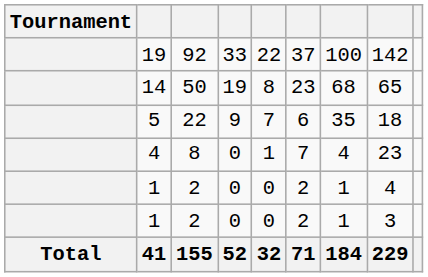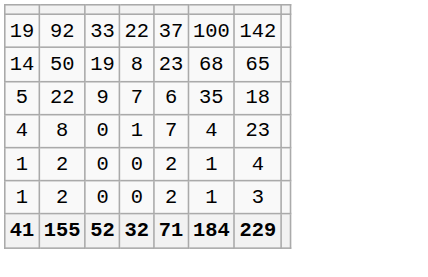 <table class="wikitable plainrowheaders sortable">
 <tr>
-<th>Tournament</th>
 <th scope=col></th>
 <th scope=col></th>
 <th scope=col></th>
 <th scope=col></th>
 <th scope=col></th>
 <th scope=col></th>
 <th scope=col></th>
 <th scope=col></th>
 </tr>
 <tr>
-<th scope=row align=left></th>
 <td align=center>19</td>
 <td align=center>92</td>
 <td align=center>33</td>
 <td align=center>22</td>
 <td align=center>37</td>
 <td align=center>100</td>
 <td align=center>142</td>
 <td align=center></td>
 </tr>
 <tr>
-<th scope=row align=left></th>
 <td align=center>14</td>
 <td align=center>50</td>
 <td align=center>19</td>
 <td align=center>8</td>
 <td align=center>23</td>
 <td align=center>68</td>
 <td align=center>65</td>
 <td align=center></td>
 </tr>
 <tr>
-<th scope=row align=left></th>
 <td align=center>5</td>
 <td align=center>22</td>
 <td align=center>9</td>
 <td align=center>7</td>
 <td align=center>6</td>
 <td align=center>35</td>
 <td align=center>18</td>
 <td align=center></td>
 </tr>
 <tr>
-<th scope=row align=left></th>
 <td align=center>4</td>
 <td align=center>8</td>
 <td align=center>0</td>
 <td align=center>1</td>
 <td align=center>7</td>
 <td align=center>4</td>
 <td align=center>23</td>
 <td align=center></td>
 </tr>
 <tr>
-<th scope=row align=left></th>
 <td align=center>1</td>
 <td align=center>2</td>
 <td align=center>0</td>
 <td align=center>0</td>
 <td align=center>2</td>
 <td align=center>1</td>
 <td align=center>4</td>
 <td align=center></td>
 </tr>
 <tr>
-<th scope=row align=left></th>
 <td align=center>1</td>
 <td align=center>2</td>
 <td align=center>0</td>
 <td align=center>0</td>
 <td align=center>2</td>
 <td align=center>1</td>
 <td align=center>3</td>
 <td align=center></td>
 </tr>
 <tr class=sortbottom>
-<th scope=row><strong>Total</strong></th>
 <th align=center>41</th>
 <th align=center>155</th>
 <th align=center>52</th>
 <th align=center>32</th>
 <th align=center>71</th>
 <th align=center>184</th>
 <th align=center>229</th>
 <th align=center></th>
 </tr>
 </table>
